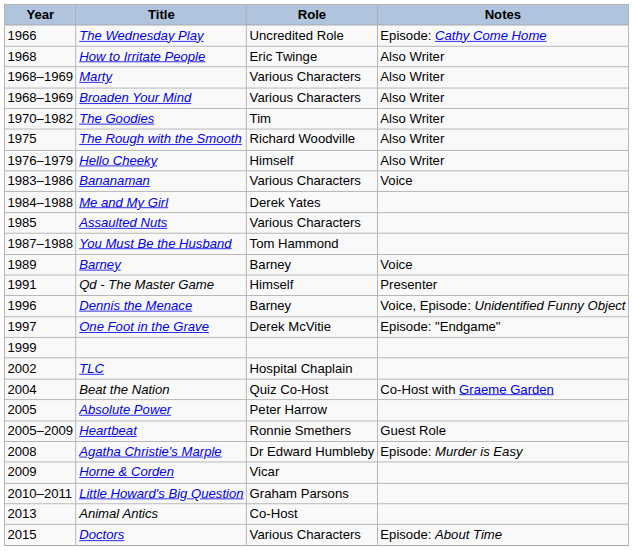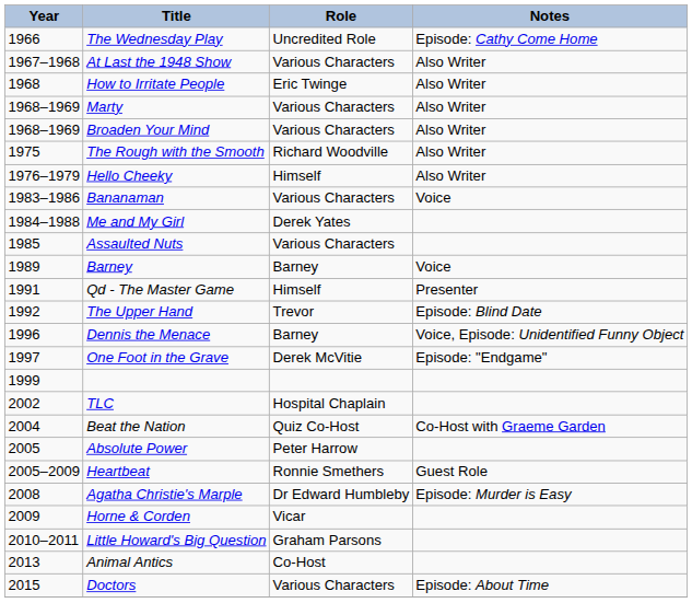 <table class="wikitable" ;>
 <tr style="text-align:center;">
 <th style="background:#B0C4DE;">Year</th>
 <th style="background:#B0C4DE;">Title</th>
 <th style="background:#B0C4DE;">Role</th>
 <th style="background:#B0C4DE;">Notes</th>
 </tr>
 <tr>
 <td>1966</td>
 <td><em><a href='#'>The Wednesday Play</a></em></td>
 <td>Uncredited Role</td>
 <td>Episode: <em><a href='#'>Cathy Come Home</a></em></td>
+</tr>
+<tr>
+<td>1967–1968</td>
+<td><em><a href='#'>At Last the 1948 Show</a></em></td>
+<td>Various Characters</td>
+<td>Also Writer</td>
 </tr>
 <tr>
 <td>1968</td>
 <td><em><a href='#'>How to Irritate People</a></em></td>
 <td>Eric Twinge</td>
 <td>Also Writer</td>
 </tr>
 <tr>
 <td>1968–1969</td>
 <td><em><a href='#'>Marty</a></em></td>
 <td>Various Characters</td>
 <td>Also Writer</td>
 </tr>
 <tr>
 <td>1968–1969</td>
 <td><em><a href='#'>Broaden Your Mind</a></em></td>
 <td>Various Characters</td>
-<td>Also Writer</td>
-</tr>
-<tr>
-<td>1970–1982</td>
-<td><em><a href='#'>The Goodies</a></em></td>
-<td>Tim</td>
 <td>Also Writer</td>
 </tr>
 <tr>
 <td>1975</td>
 <td><em><a href='#'>The Rough with the Smooth</a></em></td>
 <td>Richard Woodville</td>
 <td>Also Writer</td>
 </tr>
 <tr>
 <td>1976–1979</td>
 <td><em><a href='#'>Hello Cheeky</a></em></td>
 <td>Himself</td>
 <td>Also Writer</td>
 </tr>
 <tr>
 <td>1983–1986</td>
 <td><em><a href='#'>Bananaman</a></em></td>
 <td>Various Characters</td>
 <td>Voice</td>
 </tr>
 <tr>
 <td>1984–1988</td>
 <td><em><a href='#'>Me and My Girl</a></em></td>
 <td>Derek Yates</td>
 <td></td>
 </tr>
 <tr>
 <td>1985</td>
 <td><em><a href='#'>Assaulted Nuts</a></em></td>
 <td>Various Characters</td>
 <td></td>
 </tr>
 <tr>
-<td>1987–1988</td>
-<td><em><a href='#'>You Must Be the Husband</a></em></td>
-<td>Tom Hammond</td>
-<td></td>
-</tr>
-<tr>
 <td>1989</td>
 <td><em><a href='#'>Barney</a></em></td>
 <td>Barney</td>
 <td>Voice</td>
 </tr>
 <tr>
 <td>1991</td>
 <td><em>Qd - The Master Game</em></td>
 <td>Himself</td>
 <td>Presenter</td>
+</tr>
+<tr>
+<td>1992</td>
+<td><em><a href='#'>The Upper Hand</a></em></td>
+<td>Trevor</td>
+<td>Episode: <em>Blind Date</em></td>
 </tr>
 <tr>
 <td>1996</td>
 <td><em><a href='#'>Dennis the Menace</a></em></td>
 <td>Barney</td>
 <td>Voice, Episode: <em>Unidentified Funny Object</em></td>
 </tr>
 <tr>
 <td>1997</td>
 <td><em><a href='#'>One Foot in the Grave</a></em></td>
 <td>Derek McVitie</td>
 <td>Episode: "Endgame"</td>
 </tr>
 <tr>
 <td>1999</td>
 <td><em></em></td>
 <td></td>
 <td></td>
 </tr>
 <tr>
 <td>2002</td>
 <td><em><a href='#'>TLC</a></em></td>
 <td>Hospital Chaplain</td>
 <td></td>
 </tr>
 <tr>
 <td>2004</td>
 <td><em>Beat the Nation</em></td>
 <td>Quiz Co-Host</td>
 <td>Co-Host with <a href='#'>Graeme Garden</a></td>
 </tr>
 <tr>
 <td>2005</td>
 <td><em><a href='#'>Absolute Power</a></em></td>
 <td>Peter Harrow</td>
 <td></td>
 </tr>
 <tr>
 <td>2005–2009</td>
 <td><em><a href='#'>Heartbeat</a></em></td>
 <td>Ronnie Smethers</td>
 <td>Guest Role</td>
 </tr>
 <tr>
 <td>2008</td>
 <td><em><a href='#'>Agatha Christie's Marple</a></em></td>
 <td>Dr Edward Humbleby</td>
 <td>Episode: <em>Murder is Easy</em></td>
 </tr>
 <tr>
 <td>2009</td>
 <td><em><a href='#'>Horne & Corden</a></em></td>
 <td>Vicar</td>
 <td></td>
 </tr>
 <tr>
 <td>2010–2011</td>
 <td><em><a href='#'>Little Howard's Big Question</a></em></td>
 <td>Graham Parsons</td>
 <td></td>
 </tr>
 <tr>
 <td>2013</td>
 <td><em>Animal Antics</em></td>
 <td>Co-Host</td>
 <td></td>
 </tr>
 <tr>
 <td>2015</td>
 <td><em><a href='#'>Doctors</a></em></td>
 <td>Various Characters</td>
 <td>Episode: <em>About Time</em></td>
 </tr>
 <tr>
 </tr>
 </table>
